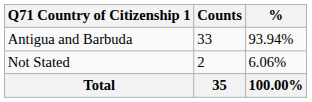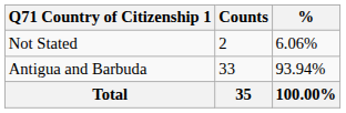 <table class="wikitable sortable">
 <tr>
 <th>Q71 Country of Citizenship 1</th>
 <th>Counts</th>
 <th>%</th>
 </tr>
 <tr>
+<td>Not Stated</td>
+<td>2</td>
+<td>6.06%</td>
+</tr>
+<tr>
 <td>Antigua and Barbuda</td>
 <td>33</td>
 <td>93.94%</td>
-</tr>
-<tr>
-<td>Not Stated</td>
-<td>2</td>
-<td>6.06%</td>
 </tr>
 <tr>
 <th>Total</th>
 <th>35</th>
 <th>100.00%</th>
 </tr>
 </table>
